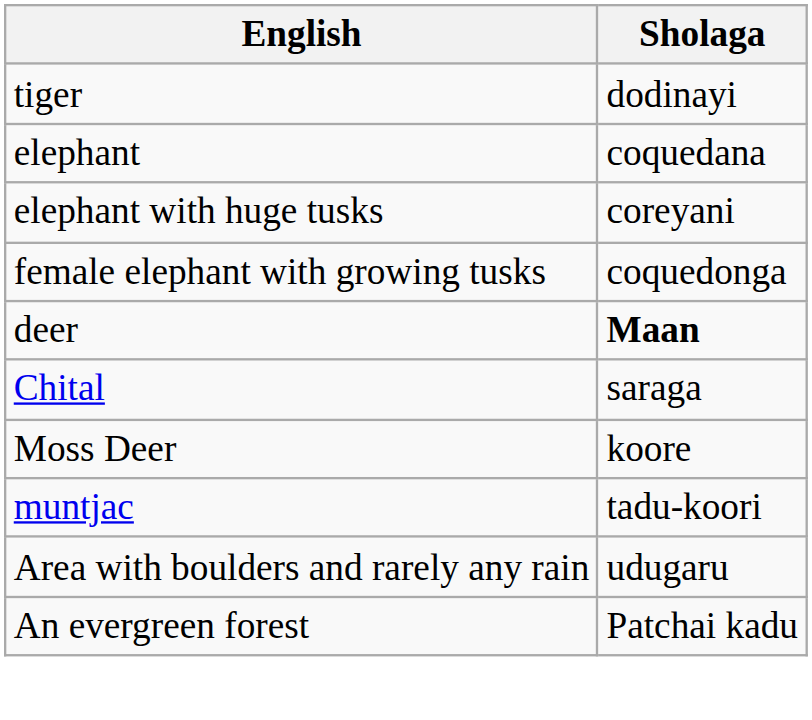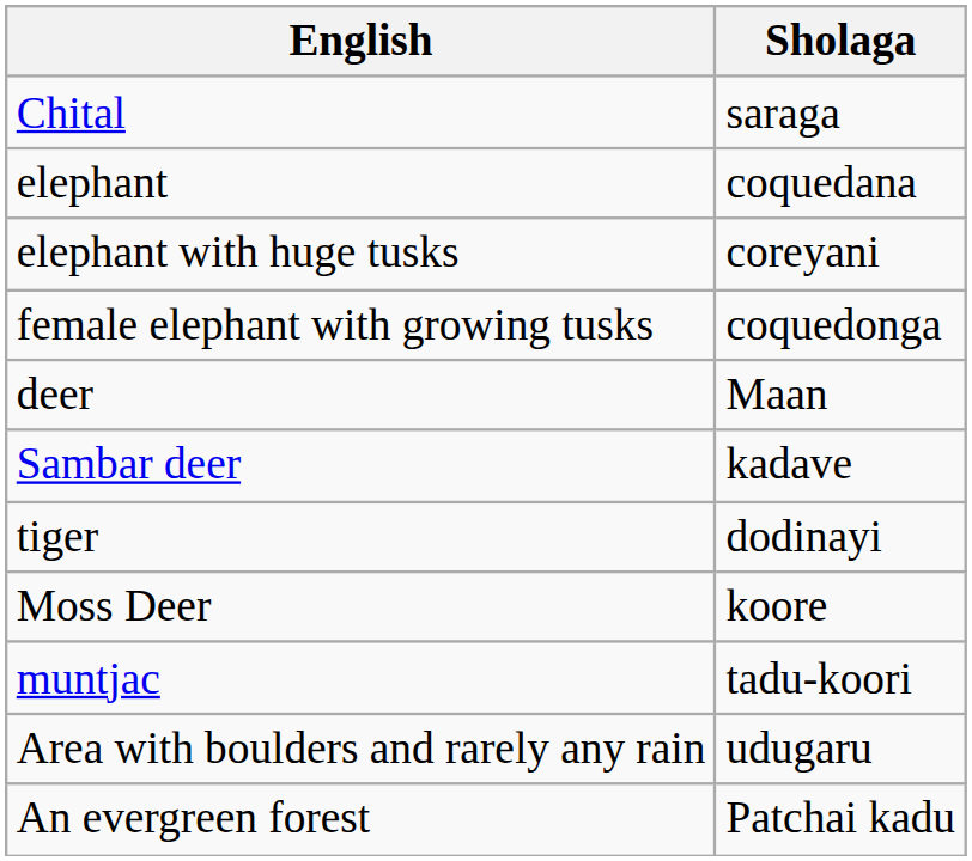 <table class="wikitable">
 <tr>
 <th>English</th>
 <th>Sholaga</th>
 </tr>
 <tr>
-<td>tiger</td>
-<td>dodinayi</td>
+<td><a href='#'>Chital</a></td>
+<td>saraga</td>
 </tr>
 <tr>
 <td>elephant</td>
 <td>coquedana</td>
 </tr>
 <tr>
 <td>elephant with huge tusks</td>
 <td>coreyani</td>
 </tr>
 <tr>
 <td>female elephant with growing tusks</td>
 <td>coquedonga</td>
 </tr>
 <tr>
 <td>deer</td>
-<td><strong>Maan</strong></td>
+<td>Maan</td>
 </tr>
 <tr>
-<td><a href='#'>Chital</a></td>
-<td>saraga</td>
+<td><a href='#'>Sambar deer</a></td>
+<td>kadave</td>
+</tr>
+<tr>
+<td>tiger</td>
+<td>dodinayi</td>
 </tr>
 <tr>
 <td>Moss Deer</td>
 <td>koore</td>
 </tr>
 <tr>
 <td><a href='#'>muntjac</a></td>
 <td>tadu-koori</td>
 </tr>
 <tr>
 <td>Area with boulders and rarely any rain</td>
 <td>udugaru</td>
 </tr>
 <tr>
 <td>An evergreen forest</td>
 <td>Patchai kadu</td>
 </tr>
 </table>
